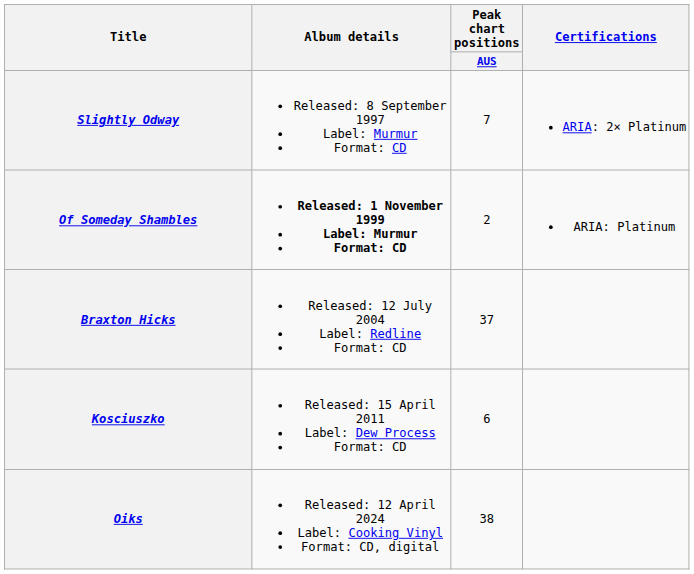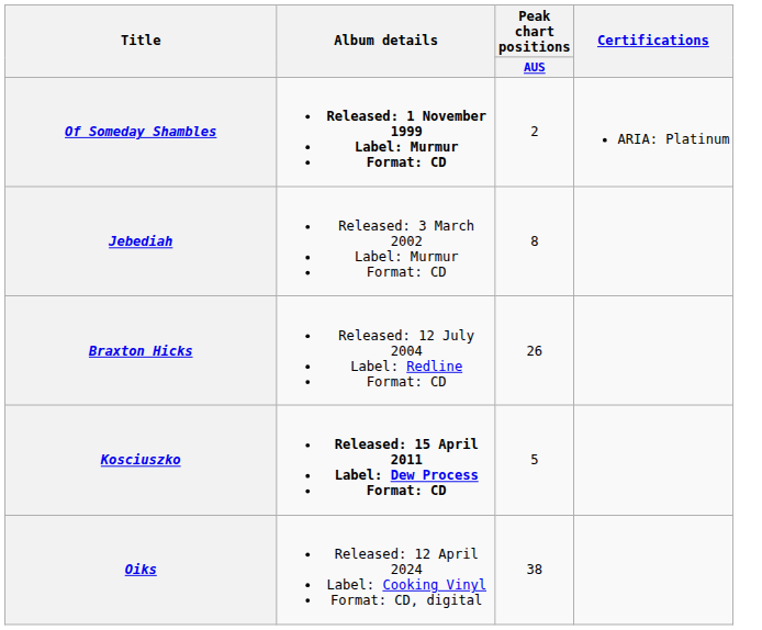 <table class="wikitable plainrowheaders" style="text-align:center;">
 <tr>
 <th scope="col" rowspan="2" style="width:20em;">Title</th>
 <th scope="col" rowspan="2" style="width:16em;">Album details</th>
 <th scope="col" colspan="1">Peak chart positions</th>
 <th scope="col" rowspan="2"><a href='#'>Certifications</a><br></th>
 </tr>
 <tr>
 <th scope="col" style="width:2.2em;font-size:90%;"><a href='#'>AUS</a><br></th>
 </tr>
 <tr>
-<th scope="row"><em><a href='#'>Slightly Odway</a></em></th>
-<td><br><ul><li>Released: 8 September 1997</li><li>Label: <a href='#'>Murmur</a> </li><li>Format: <a href='#'>CD</a></li></ul></td>
-<td>7</td>
-<td><br><ul><li><a href='#'>ARIA</a>: 2× Platinum</li></ul></td>
-</tr>
-<tr>
 <th scope="row"><em><a href='#'>Of Someday Shambles</a></em></th>
 <td><strong><br><ul><li>Released: 1 November 1999</li><li>Label: Murmur </li><li>Format: CD</li></ul></strong></td>
 <td>2</td>
 <td><br><ul><li>ARIA: Platinum</li></ul></td>
 </tr>
 <tr>
+<th scope="row"><em><a href='#'>Jebediah</a></em></th>
+<td><br><ul><li>Released: 3 March 2002</li><li>Label: Murmur </li><li>Format: CD</li></ul></td>
+<td>8</td>
+<td></td>
+</tr>
+<tr>
 <th scope="row"><em><a href='#'>Braxton Hicks</a></em></th>
 <td><br><ul><li>Released: 12 July 2004</li><li>Label: <a href='#'>Redline</a> </li><li>Format: CD</li></ul></td>
-<td>37</td>
+<td>26</td>
 <td></td>
 </tr>
 <tr>
 <th scope="row"><em><a href='#'>Kosciuszko</a></em></th>
-<td><br><ul><li>Released: 15 April 2011</li><li>Label: <a href='#'>Dew Process</a> </li><li>Format: CD</li></ul></td>
-<td>6</td>
+<td><strong><br><ul><li>Released: 15 April 2011</li><li>Label: <a href='#'>Dew Process</a> </li><li>Format: CD</li></ul></strong></td>
+<td>5</td>
 <td></td>
 </tr>
 <tr>
 <th scope="row"><em><a href='#'>Oiks</a></em></th>
 <td><br><ul><li>Released: 12 April 2024</li><li>Label: <a href='#'>Cooking Vinyl</a> </li><li>Format: CD, digital</li></ul></td>
 <td>38<br></td>
 <td></td>
 </tr>
 </table>
